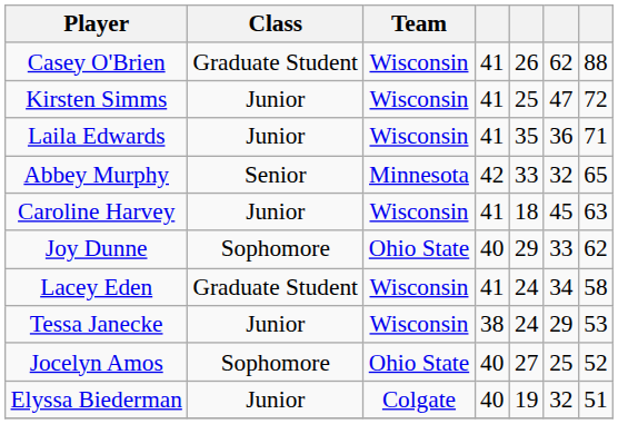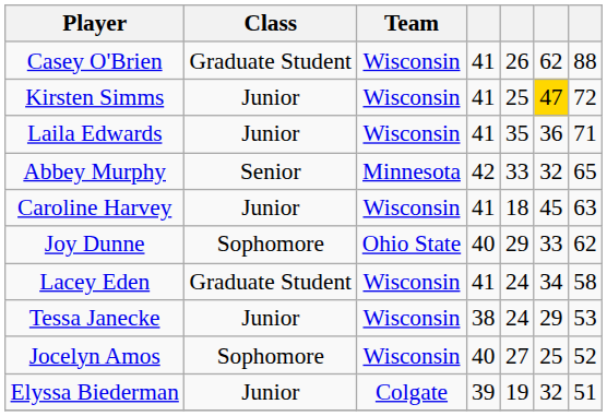 <table class="wikitable sortable" style="font-size= 95%;text-align: center;">
 <tr>
 <th>Player</th>
 <th>Class</th>
 <th>Team</th>
 <th></th>
 <th></th>
 <th></th>
 <th></th>
 </tr>
 <tr>
 <td><a href='#'>Casey O'Brien</a></td>
 <td>Graduate Student</td>
 <td><a href='#'>Wisconsin</a></td>
 <td>41</td>
 <td>26</td>
 <td>62</td>
 <td>88</td>
 </tr>
 <tr>
 <td><a href='#'>Kirsten Simms</a></td>
 <td>Junior</td>
 <td><a href='#'>Wisconsin</a></td>
 <td>41</td>
 <td>25</td>
-<td>47</td>
+<td style="background: gold;">47</td>
 <td>72</td>
 </tr>
 <tr>
 <td><a href='#'>Laila Edwards</a></td>
 <td>Junior</td>
 <td><a href='#'>Wisconsin</a></td>
 <td>41</td>
 <td>35</td>
 <td>36</td>
 <td>71</td>
 </tr>
 <tr>
 <td><a href='#'>Abbey Murphy</a></td>
 <td>Senior</td>
 <td><a href='#'>Minnesota</a></td>
 <td>42</td>
 <td>33</td>
 <td>32</td>
 <td>65</td>
 </tr>
 <tr>
 <td><a href='#'>Caroline Harvey</a></td>
 <td>Junior</td>
 <td><a href='#'>Wisconsin</a></td>
 <td>41</td>
 <td>18</td>
 <td>45</td>
 <td>63</td>
 </tr>
 <tr>
 <td><a href='#'>Joy Dunne</a></td>
 <td>Sophomore</td>
 <td><a href='#'>Ohio State</a></td>
 <td>40</td>
 <td>29</td>
 <td>33</td>
 <td>62</td>
 </tr>
 <tr>
 <td><a href='#'>Lacey Eden</a></td>
 <td>Graduate Student</td>
 <td><a href='#'>Wisconsin</a></td>
 <td>41</td>
 <td>24</td>
 <td>34</td>
 <td>58</td>
 </tr>
 <tr>
 <td><a href='#'>Tessa Janecke</a></td>
 <td>Junior</td>
 <td><a href='#'>Wisconsin</a></td>
 <td>38</td>
 <td>24</td>
 <td>29</td>
 <td>53</td>
 </tr>
 <tr>
 <td><a href='#'>Jocelyn Amos</a></td>
 <td>Sophomore</td>
-<td><a href='#'>Ohio State</a></td>
+<td><a href='#'>Wisconsin</a></td>
 <td>40</td>
 <td>27</td>
 <td>25</td>
 <td>52</td>
 </tr>
 <tr>
 <td><a href='#'>Elyssa Biederman</a></td>
 <td>Junior</td>
 <td><a href='#'>Colgate</a></td>
-<td>40</td>
+<td>39</td>
 <td>19</td>
 <td>32</td>
 <td>51</td>
 </tr>
 <tr>
 </tr>
 </table>
